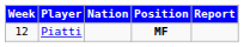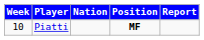 <table class="wikitable" style="font-size: 95%; text-align: center;">
 <tr>
 <th style="background:#00f; color:white; text-align:center;">Week</th>
 <th style="background:#00f; color:white; text-align:center;">Player</th>
 <th style="background:#00f; color:white; text-align:center;">Nation</th>
 <th style="background:#00f; color:white; text-align:center;">Position</th>
 <th style="background:#00f; color:white; text-align:center;">Report</th>
 </tr>
 <tr>
-<td>12</td>
+<td>10</td>
 <td style="text-align:left;"><a href='#'>Piatti</a></td>
 <td style="text-align:left;"></td>
 <td><strong>MF</strong></td>
 <td></td>
 </tr>
 </table>
